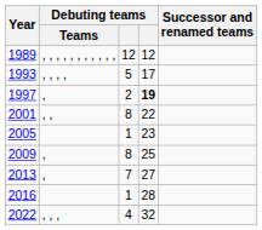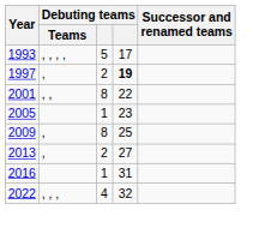 <table class="wikitable" style="text-align:center">
 <tr>
 <th rowspan=2>Year</th>
 <th colspan=3>Debuting teams</th>
 <th rowspan=2>Successor and<br>renamed teams</th>
 </tr>
 <tr>
 <th>Teams</th>
 <th></th>
 <th></th>
-</tr>
-<tr>
-<td><a href='#'>1989</a></td>
-<td align=left>, , , , , , , , , , , </td>
-<td>12</td>
-<td>12</td>
-<td></td>
 </tr>
 <tr>
 <td><a href='#'>1993</a></td>
 <td align=left>, , , , </td>
 <td>5</td>
 <td>17</td>
 <td></td>
 </tr>
 <tr>
 <td><a href='#'>1997</a></td>
 <td align=left>, </td>
 <td>2</td>
 <td><strong>19</strong></td>
 <td></td>
 </tr>
 <tr>
 <td><a href='#'>2001</a></td>
 <td align=left>, , </td>
 <td>8</td>
 <td>22</td>
 <td></td>
 </tr>
 <tr>
 <td><a href='#'>2005</a></td>
 <td align=left></td>
 <td>1</td>
 <td>23</td>
 <td></td>
 </tr>
 <tr>
 <td><a href='#'>2009</a></td>
 <td align=left>, </td>
 <td>8</td>
 <td>25</td>
 <td></td>
 </tr>
 <tr>
 <td><a href='#'>2013</a></td>
 <td align=left>, </td>
-<td>7</td>
+<td>2</td>
 <td>27</td>
 <td></td>
 </tr>
 <tr>
 <td><a href='#'>2016</a></td>
 <td align=left></td>
 <td>1</td>
-<td>28</td>
+<td>31</td>
 <td></td>
 </tr>
 <tr>
 <td><a href='#'>2022</a></td>
 <td align=left>, , , </td>
 <td>4</td>
 <td>32</td>
 <td></td>
 </tr>
 </table>
